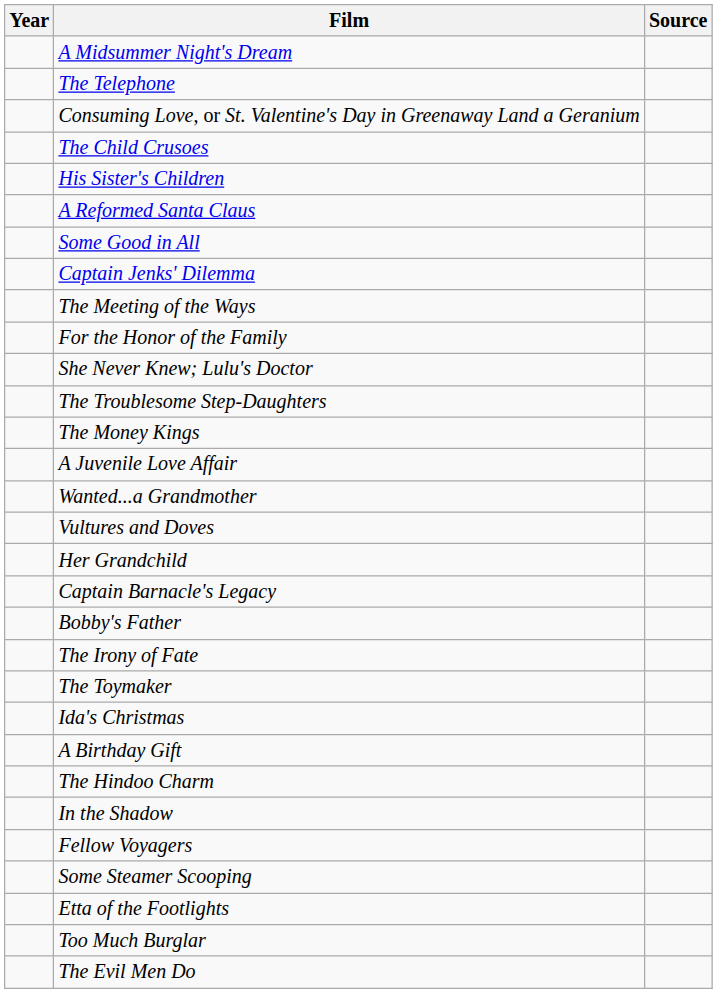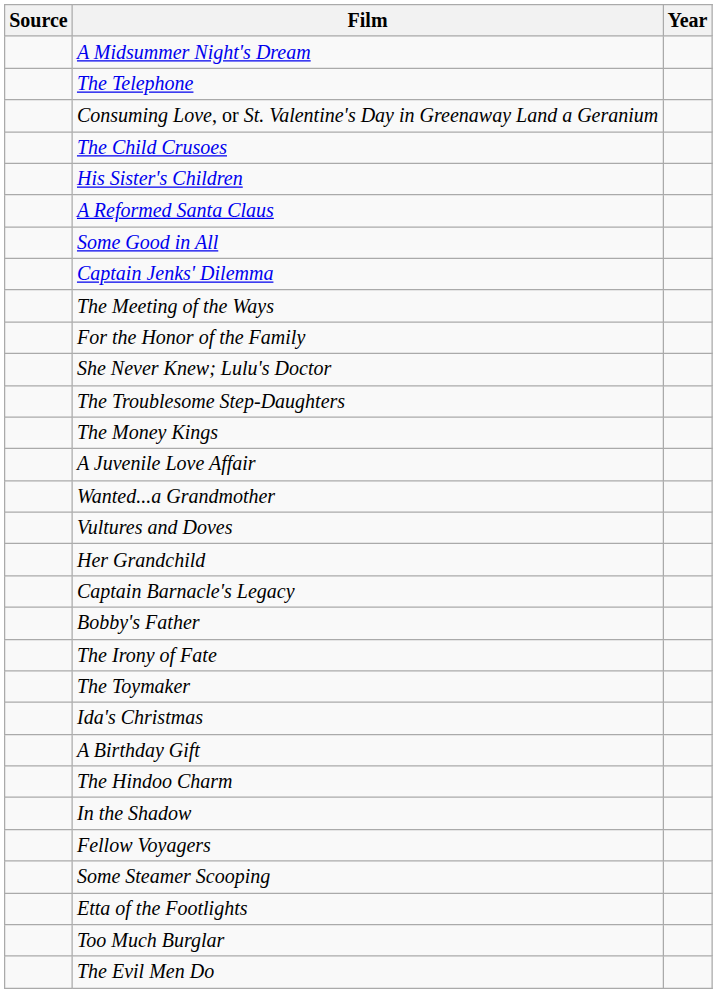 <table class="wikitable sortable">
 <tr>
+<th>Source</th>
+<th>Film</th>
 <th>Year</th>
-<th>Film</th>
-<th>Source</th>
 </tr>
 <tr>
 <td></td>
 <td><em><a href='#'>A Midsummer Night's Dream</a></em></td>
 <td></td>
 </tr>
 <tr>
 <td></td>
 <td><em><a href='#'>The Telephone</a></em></td>
 <td></td>
 </tr>
 <tr>
 <td></td>
 <td><em>Consuming Love</em>, or <em>St. Valentine's Day in Greenaway Land a Geranium</em></td>
 <td></td>
 </tr>
 <tr>
 <td></td>
 <td><em><a href='#'>The Child Crusoes</a></em></td>
 <td></td>
 </tr>
 <tr>
 <td></td>
 <td><em><a href='#'>His Sister's Children</a></em></td>
 <td></td>
 </tr>
 <tr>
 <td></td>
 <td><em><a href='#'>A Reformed Santa Claus</a></em></td>
 <td></td>
 </tr>
 <tr>
 <td></td>
 <td><em><a href='#'>Some Good in All</a></em></td>
 <td></td>
 </tr>
 <tr>
 <td></td>
 <td><em><a href='#'>Captain Jenks' Dilemma</a></em></td>
 <td></td>
 </tr>
 <tr>
 <td></td>
 <td><em>The Meeting of the Ways</em></td>
 <td></td>
 </tr>
 <tr>
 <td></td>
 <td><em>For the Honor of the Family</em></td>
 <td></td>
 </tr>
 <tr>
 <td></td>
 <td><em>She Never Knew; Lulu's Doctor</em></td>
 <td></td>
 </tr>
 <tr>
 <td></td>
 <td><em>The Troublesome Step-Daughters</em></td>
 <td></td>
 </tr>
 <tr>
 <td></td>
 <td><em>The Money Kings</em></td>
 <td></td>
 </tr>
 <tr>
 <td></td>
 <td><em>A Juvenile Love Affair</em></td>
 <td></td>
 </tr>
 <tr>
 <td></td>
 <td><em>Wanted...a Grandmother</em></td>
 <td></td>
 </tr>
 <tr>
 <td></td>
 <td><em>Vultures and Doves</em></td>
 <td></td>
 </tr>
 <tr>
 <td></td>
 <td><em>Her Grandchild</em></td>
 <td></td>
 </tr>
 <tr>
 <td></td>
 <td><em>Captain Barnacle's Legacy</em></td>
 <td></td>
 </tr>
 <tr>
 <td></td>
 <td><em>Bobby's Father</em></td>
 <td></td>
 </tr>
 <tr>
 <td></td>
 <td><em>The Irony of Fate</em></td>
 <td></td>
 </tr>
 <tr>
 <td></td>
 <td><em>The Toymaker</em></td>
 <td></td>
 </tr>
 <tr>
 <td></td>
 <td><em>Ida's Christmas</em></td>
 <td></td>
 </tr>
 <tr>
 <td></td>
 <td><em>A Birthday Gift</em></td>
 <td></td>
 </tr>
 <tr>
 <td></td>
 <td><em>The Hindoo Charm</em></td>
 <td></td>
 </tr>
 <tr>
 <td></td>
 <td><em>In the Shadow</em></td>
 <td></td>
 </tr>
 <tr>
 <td></td>
 <td><em>Fellow Voyagers</em></td>
 <td></td>
 </tr>
 <tr>
 <td></td>
 <td><em>Some Steamer Scooping</em></td>
 <td></td>
 </tr>
 <tr>
 <td></td>
 <td><em>Etta of the Footlights</em></td>
 <td></td>
 </tr>
 <tr>
 <td></td>
 <td><em>Too Much Burglar</em></td>
 <td></td>
 </tr>
 <tr>
 <td></td>
 <td><em>The Evil Men Do</em></td>
 <td></td>
 </tr>
 </table>
